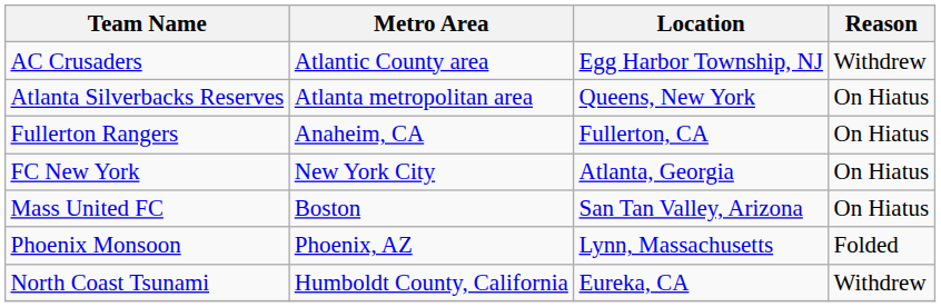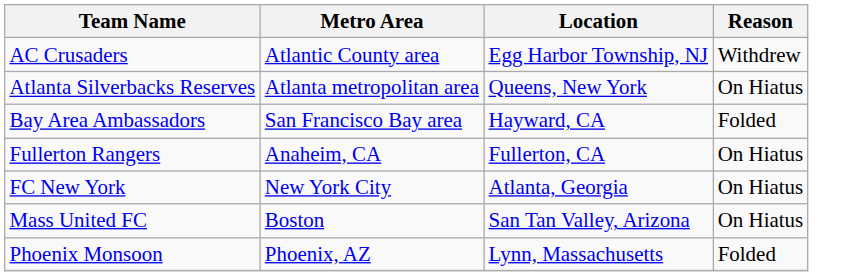 <table class="wikitable">
 <tr>
 <th>Team Name</th>
 <th>Metro Area</th>
 <th>Location</th>
 <th>Reason</th>
 </tr>
 <tr>
 <td> <a href='#'>AC Crusaders</a></td>
 <td><a href='#'>Atlantic County area</a></td>
 <td><a href='#'>Egg Harbor Township, NJ</a></td>
 <td>Withdrew</td>
 </tr>
 <tr>
 <td> <a href='#'>Atlanta Silverbacks Reserves</a></td>
 <td><a href='#'>Atlanta metropolitan area</a></td>
 <td><a href='#'>Queens, New York</a></td>
 <td>On Hiatus</td>
+</tr>
+<tr>
+<td> <a href='#'>Bay Area Ambassadors</a></td>
+<td><a href='#'>San Francisco Bay area</a></td>
+<td><a href='#'>Hayward, CA</a></td>
+<td>Folded</td>
 </tr>
 <tr>
 <td> <a href='#'>Fullerton Rangers</a></td>
 <td><a href='#'>Anaheim, CA</a></td>
 <td><a href='#'>Fullerton, CA</a></td>
 <td>On Hiatus</td>
 </tr>
 <tr>
 <td>  <a href='#'>FC New York</a></td>
 <td><a href='#'>New York City</a></td>
 <td><a href='#'>Atlanta, Georgia</a></td>
 <td>On Hiatus</td>
 </tr>
 <tr>
 <td>  <a href='#'>Mass United FC</a></td>
 <td><a href='#'>Boston</a></td>
 <td><a href='#'>San Tan Valley, Arizona</a></td>
 <td>On Hiatus </td>
 </tr>
 <tr>
 <td> <a href='#'>Phoenix Monsoon</a></td>
 <td><a href='#'>Phoenix, AZ</a></td>
 <td><a href='#'>Lynn, Massachusetts</a></td>
 <td>Folded</td>
 </tr>
 <tr>
-<td> <a href='#'>North Coast Tsunami</a></td>
-<td><a href='#'>Humboldt County, California</a></td>
-<td><a href='#'>Eureka, CA</a></td>
-<td>Withdrew</td>
-</tr>
-<tr>
 </tr>
 </table>
